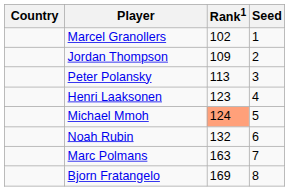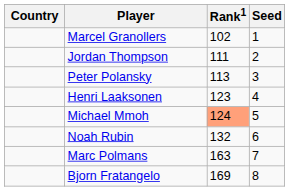 <table class="sortable wikitable">
 <tr>
 <th width="70">Country</th>
 <th width="175">Player</th>
 <th>Rank<sup>1</sup></th>
 <th>Seed</th>
 </tr>
 <tr>
 <td></td>
 <td><a href='#'>Marcel Granollers</a></td>
 <td>102</td>
 <td>1</td>
 </tr>
 <tr>
 <td></td>
 <td><a href='#'>Jordan Thompson</a></td>
-<td>109</td>
+<td>111</td>
 <td>2</td>
 </tr>
 <tr>
 <td></td>
 <td><a href='#'>Peter Polansky</a></td>
 <td>113</td>
 <td>3</td>
 </tr>
 <tr>
 <td></td>
 <td><a href='#'>Henri Laaksonen</a></td>
 <td>123</td>
 <td>4</td>
 </tr>
 <tr>
 <td></td>
 <td><a href='#'>Michael Mmoh</a></td>
 <td style="background: lightsalmon;">124</td>
 <td>5</td>
 </tr>
 <tr>
 <td></td>
 <td><a href='#'>Noah Rubin</a></td>
 <td>132</td>
 <td>6</td>
 </tr>
 <tr>
 <td></td>
 <td><a href='#'>Marc Polmans</a></td>
 <td>163</td>
 <td>7</td>
 </tr>
 <tr>
 <td></td>
 <td><a href='#'>Bjorn Fratangelo</a></td>
 <td>169</td>
 <td>8</td>
 </tr>
 </table>
